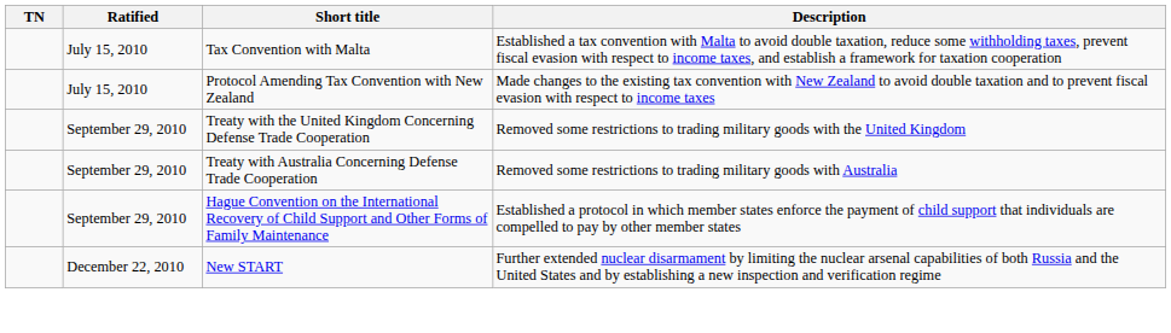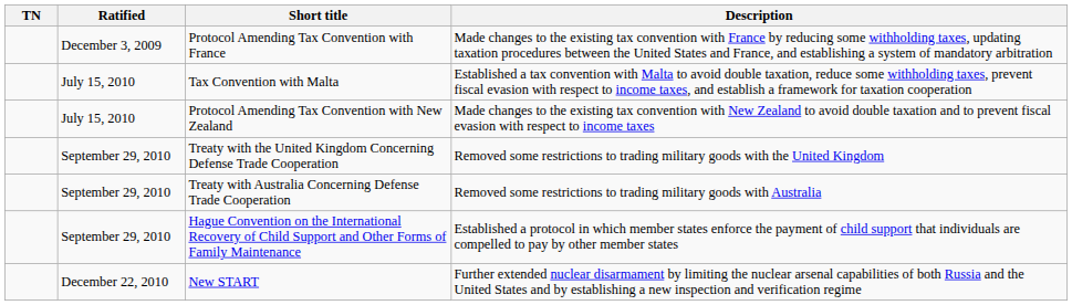 <table class=wikitable>
 <tr valign=bottom>
 <th width="5%">TN</th>
 <th width="12%">Ratified</th>
 <th width="25%">Short title</th>
 <th width="58%%">Description</th>
+</tr>
+<tr>
+<td></td>
+<td>December 3, 2009</td>
+<td>Protocol Amending Tax Convention with France</td>
+<td>Made changes to the existing tax convention with <a href='#'>France</a> by reducing some <a href='#'>withholding taxes</a>, updating taxation procedures between the United States and France, and establishing a system of mandatory arbitration</td>
 </tr>
 <tr>
 <td></td>
 <td>July 15, 2010</td>
 <td>Tax Convention with Malta</td>
 <td>Established a tax convention with <a href='#'>Malta</a> to avoid double taxation, reduce some <a href='#'>withholding taxes</a>, prevent fiscal evasion with respect to <a href='#'>income taxes</a>, and establish a framework for taxation cooperation</td>
 </tr>
 <tr>
 <td></td>
 <td>July 15, 2010</td>
 <td>Protocol Amending Tax Convention with New Zealand</td>
 <td>Made changes to the existing tax convention with <a href='#'>New Zealand</a> to avoid double taxation and to prevent fiscal evasion with respect to <a href='#'>income taxes</a></td>
 </tr>
 <tr>
 <td></td>
 <td>September 29, 2010</td>
 <td>Treaty with the United Kingdom Concerning Defense Trade Cooperation</td>
 <td>Removed some restrictions to trading military goods with the <a href='#'>United Kingdom</a></td>
 </tr>
 <tr>
 <td></td>
 <td>September 29, 2010</td>
 <td>Treaty with Australia Concerning Defense Trade Cooperation</td>
 <td>Removed some restrictions to trading military goods with <a href='#'>Australia</a></td>
 </tr>
 <tr>
 <td></td>
 <td>September 29, 2010</td>
 <td><a href='#'>Hague Convention on the International Recovery of Child Support and Other Forms of Family Maintenance</a></td>
 <td>Established a protocol in which member states enforce the payment of <a href='#'>child support</a> that individuals are compelled to pay by other member states</td>
 </tr>
 <tr>
 <td></td>
 <td>December 22, 2010</td>
 <td><a href='#'>New START</a></td>
 <td>Further extended <a href='#'>nuclear disarmament</a> by limiting the nuclear arsenal capabilities of both <a href='#'>Russia</a> and the United States and by establishing a new inspection and verification regime</td>
 </tr>
 </table>
